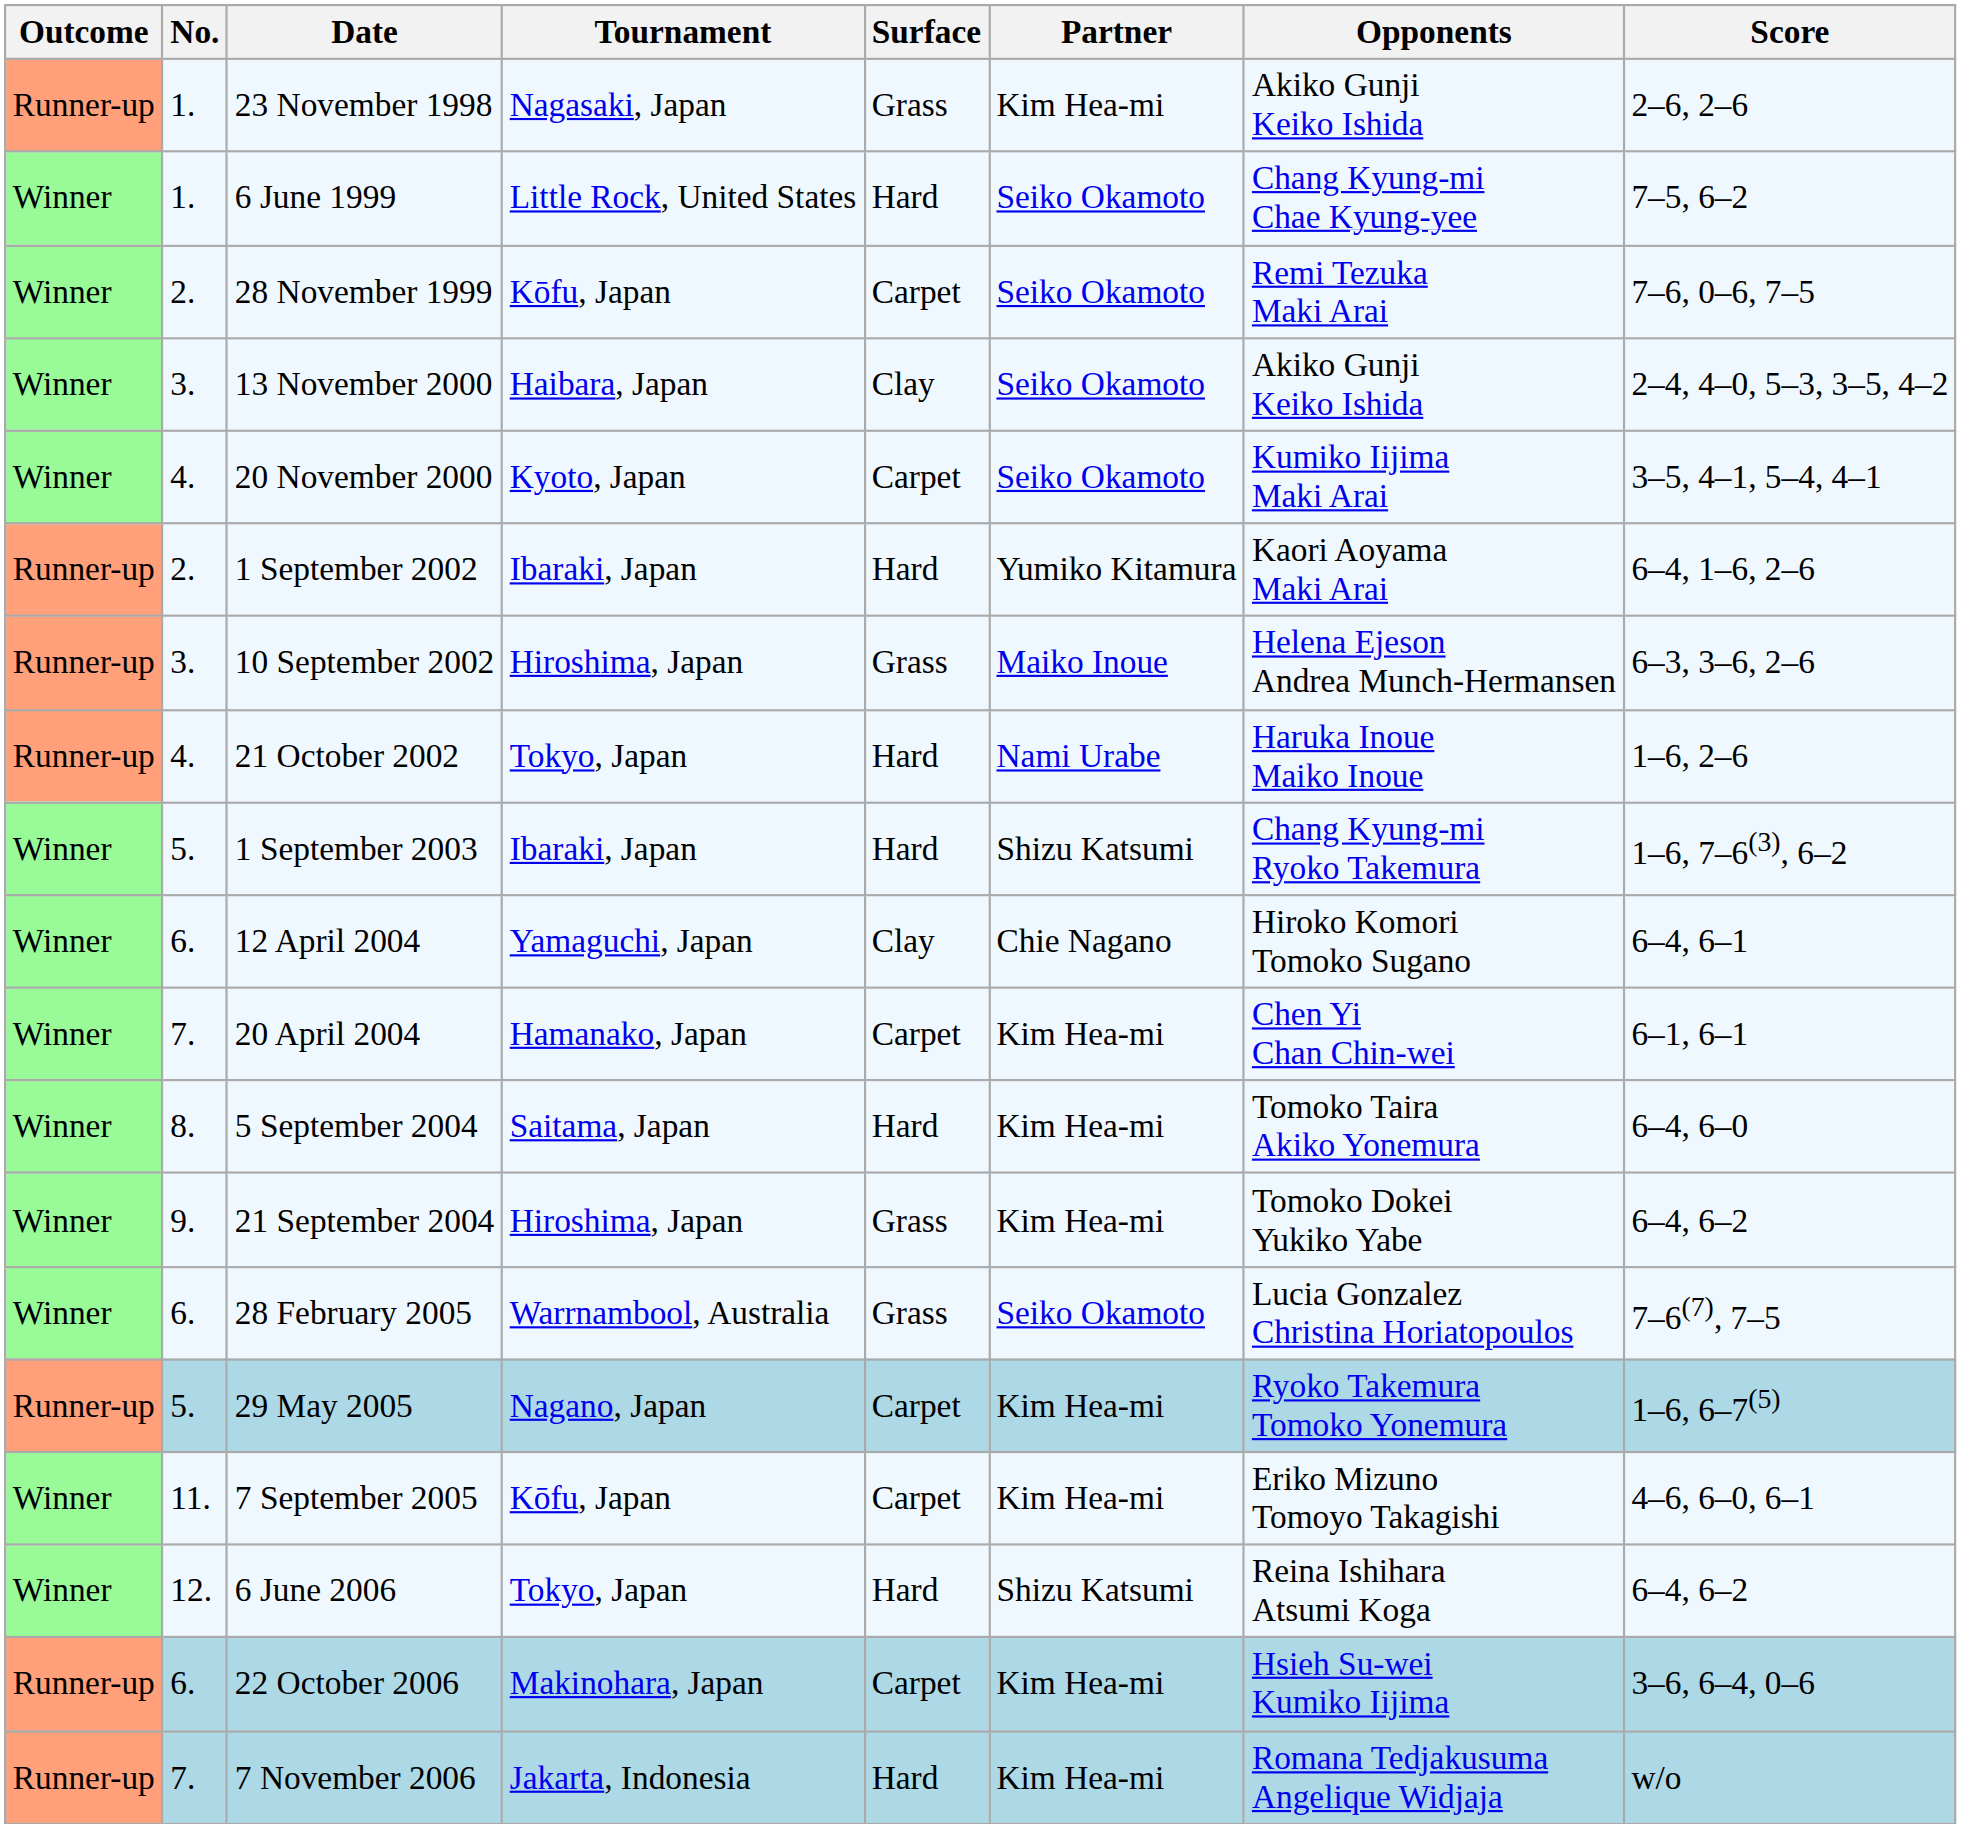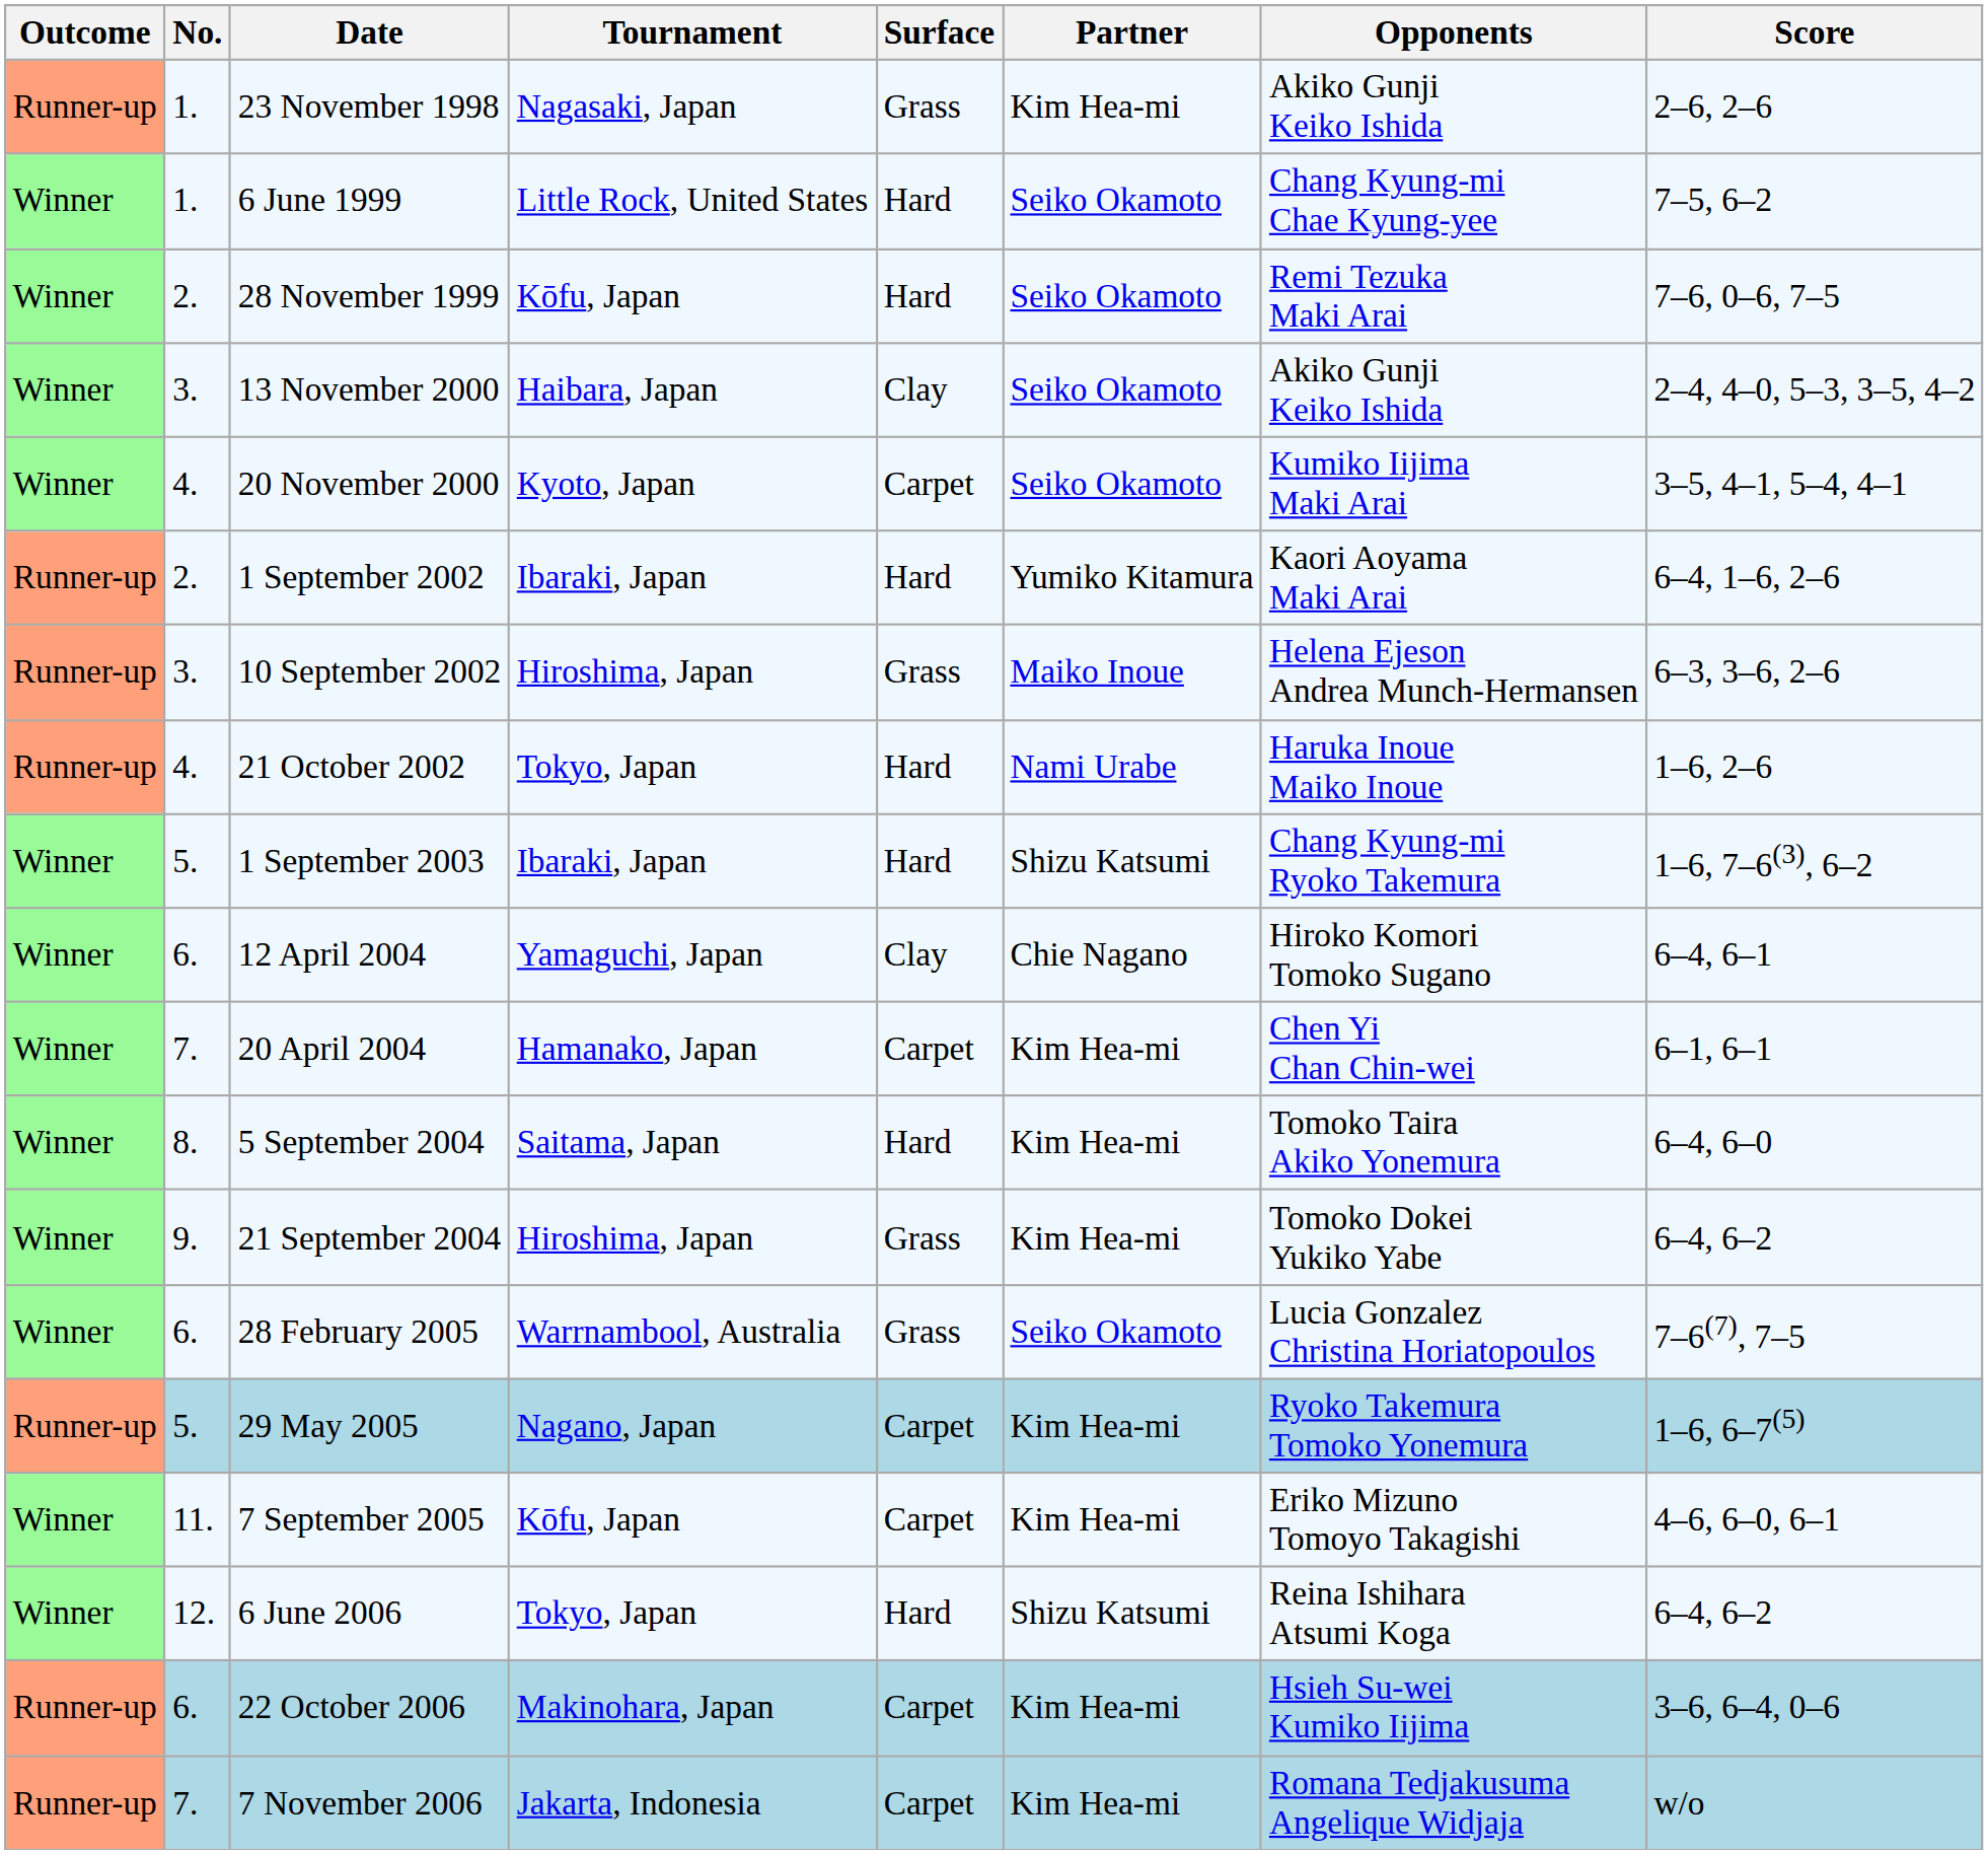 <table class="sortable wikitable" style=font-size:97%>
 <tr>
 <th>Outcome</th>
 <th>No.</th>
 <th>Date</th>
 <th>Tournament</th>
 <th>Surface</th>
 <th>Partner</th>
 <th>Opponents</th>
 <th>Score</th>
 </tr>
 <tr bgcolor="#f0f8ff">
 <td style="background:#ffa07a;">Runner-up</td>
 <td>1.</td>
 <td>23 November 1998</td>
 <td><a href='#'>Nagasaki</a>, Japan</td>
 <td>Grass</td>
 <td> Kim Hea-mi</td>
 <td> Akiko Gunji<br> <a href='#'>Keiko Ishida</a></td>
 <td>2–6, 2–6</td>
 </tr>
 <tr bgcolor="#f0f8ff">
 <td bgcolor="98FB98">Winner</td>
 <td>1.</td>
 <td>6 June 1999</td>
 <td><a href='#'>Little Rock</a>, United States</td>
 <td>Hard</td>
 <td> <a href='#'>Seiko Okamoto</a></td>
 <td> <a href='#'>Chang Kyung-mi</a> <br>  <a href='#'>Chae Kyung-yee</a></td>
 <td>7–5, 6–2</td>
 </tr>
 <tr bgcolor="#f0f8ff">
 <td bgcolor="98FB98">Winner</td>
 <td>2.</td>
 <td>28 November 1999</td>
 <td><a href='#'>Kōfu</a>, Japan</td>
-<td>Carpet</td>
+<td>Hard</td>
 <td> <a href='#'>Seiko Okamoto</a></td>
 <td> <a href='#'>Remi Tezuka</a><br> <a href='#'>Maki Arai</a></td>
 <td>7–6, 0–6, 7–5</td>
 </tr>
 <tr bgcolor="#f0f8ff">
 <td style="background:#98FB98;">Winner</td>
 <td>3.</td>
 <td>13 November 2000</td>
 <td><a href='#'>Haibara</a>, Japan</td>
 <td>Clay</td>
 <td> <a href='#'>Seiko Okamoto</a></td>
 <td> Akiko Gunji<br> <a href='#'>Keiko Ishida</a></td>
 <td>2–4, 4–0, 5–3, 3–5, 4–2</td>
 </tr>
 <tr bgcolor="#f0f8ff">
 <td bgcolor="98FB98">Winner</td>
 <td>4.</td>
 <td>20 November 2000</td>
 <td><a href='#'>Kyoto</a>, Japan</td>
 <td>Carpet</td>
 <td> <a href='#'>Seiko Okamoto</a></td>
 <td> <a href='#'>Kumiko Iijima</a><br> <a href='#'>Maki Arai</a></td>
 <td>3–5, 4–1, 5–4, 4–1</td>
 </tr>
 <tr bgcolor="#f0f8ff">
 <td bgcolor="FFA07A">Runner-up</td>
 <td>2.</td>
 <td>1 September 2002</td>
 <td><a href='#'>Ibaraki</a>, Japan</td>
 <td>Hard</td>
 <td> Yumiko Kitamura</td>
 <td> Kaori Aoyama<br> <a href='#'>Maki Arai</a></td>
 <td>6–4, 1–6, 2–6</td>
 </tr>
 <tr style="background:#f0f8ff;">
 <td bgcolor=FFA07A>Runner-up</td>
 <td>3.</td>
 <td>10 September 2002</td>
 <td><a href='#'>Hiroshima</a>, Japan</td>
 <td>Grass</td>
 <td> <a href='#'>Maiko Inoue</a></td>
 <td> <a href='#'>Helena Ejeson</a> <br>  Andrea Munch-Hermansen</td>
 <td>6–3, 3–6, 2–6</td>
 </tr>
 <tr style="background:#f0f8ff;">
 <td bgcolor=FFA07A>Runner-up</td>
 <td>4.</td>
 <td>21 October 2002</td>
 <td><a href='#'>Tokyo</a>, Japan</td>
 <td>Hard</td>
 <td> <a href='#'>Nami Urabe</a></td>
 <td> <a href='#'>Haruka Inoue</a> <br>  <a href='#'>Maiko Inoue</a></td>
 <td>1–6, 2–6</td>
 </tr>
 <tr style="background:#f0f8ff;">
 <td bgcolor="98FB98">Winner</td>
 <td>5.</td>
 <td>1 September 2003</td>
 <td><a href='#'>Ibaraki</a>, Japan</td>
 <td>Hard</td>
 <td> Shizu Katsumi</td>
 <td> <a href='#'>Chang Kyung-mi</a> <br>  <a href='#'>Ryoko Takemura</a></td>
 <td>1–6, 7–6<sup>(3)</sup>, 6–2</td>
 </tr>
 <tr style="background:#f0f8ff;">
 <td bgcolor="98FB98">Winner</td>
 <td>6.</td>
 <td>12 April 2004</td>
 <td><a href='#'>Yamaguchi</a>, Japan</td>
 <td>Clay</td>
 <td> Chie Nagano</td>
 <td> Hiroko Komori <br>  Tomoko Sugano</td>
 <td>6–4, 6–1</td>
 </tr>
 <tr style="background:#f0f8ff;">
 <td bgcolor="98FB98">Winner</td>
 <td>7.</td>
 <td>20 April 2004</td>
 <td><a href='#'>Hamanako</a>, Japan</td>
 <td>Carpet</td>
 <td> Kim Hea-mi</td>
 <td> <a href='#'>Chen Yi</a> <br>  <a href='#'>Chan Chin-wei</a></td>
 <td>6–1, 6–1</td>
 </tr>
 <tr style="background:#f0f8ff;">
 <td bgcolor="98FB98">Winner</td>
 <td>8.</td>
 <td>5 September 2004</td>
 <td><a href='#'>Saitama</a>, Japan</td>
 <td>Hard</td>
 <td> Kim Hea-mi</td>
 <td> Tomoko Taira <br>  <a href='#'>Akiko Yonemura</a></td>
 <td>6–4, 6–0</td>
 </tr>
 <tr style="background:#f0f8ff;">
 <td bgcolor="98FB98">Winner</td>
 <td>9.</td>
 <td>21 September 2004</td>
 <td><a href='#'>Hiroshima</a>, Japan</td>
 <td>Grass</td>
 <td> Kim Hea-mi</td>
 <td> Tomoko Dokei <br>  Yukiko Yabe</td>
 <td>6–4, 6–2</td>
 </tr>
 <tr style="background:#f0f8ff;">
 <td bgcolor="98FB98">Winner</td>
 <td>6.</td>
 <td>28 February 2005</td>
 <td><a href='#'>Warrnambool</a>, Australia</td>
 <td>Grass</td>
 <td> <a href='#'>Seiko Okamoto</a></td>
 <td> Lucia Gonzalez <br>  <a href='#'>Christina Horiatopoulos</a></td>
 <td>7–6<sup>(7)</sup>, 7–5</td>
 </tr>
 <tr style="background:lightblue;">
 <td bgcolor="FFA07A">Runner-up</td>
 <td>5.</td>
 <td>29 May 2005</td>
 <td><a href='#'>Nagano</a>, Japan</td>
 <td>Carpet</td>
 <td> Kim Hea-mi</td>
 <td> <a href='#'>Ryoko Takemura</a> <br>  <a href='#'>Tomoko Yonemura</a></td>
 <td>1–6, 6–7<sup>(5)</sup></td>
 </tr>
 <tr style="background:#f0f8ff;">
 <td bgcolor="98FB98">Winner</td>
 <td>11.</td>
 <td>7 September 2005</td>
 <td><a href='#'>Kōfu</a>, Japan</td>
 <td>Carpet</td>
 <td> Kim Hea-mi</td>
 <td> Eriko Mizuno <br>  Tomoyo Takagishi</td>
 <td>4–6, 6–0, 6–1</td>
 </tr>
 <tr style="background:#f0f8ff;">
 <td bgcolor="98FB98">Winner</td>
 <td>12.</td>
 <td>6 June 2006</td>
 <td><a href='#'>Tokyo</a>, Japan</td>
 <td>Hard</td>
 <td> Shizu Katsumi</td>
 <td> Reina Ishihara <br>  Atsumi Koga</td>
 <td>6–4, 6–2</td>
 </tr>
 <tr style="background:lightblue;">
 <td bgcolor="FFA07A">Runner-up</td>
 <td>6.</td>
 <td>22 October 2006</td>
 <td><a href='#'>Makinohara</a>, Japan</td>
 <td>Carpet</td>
 <td> Kim Hea-mi</td>
 <td> <a href='#'>Hsieh Su-wei</a> <br>  <a href='#'>Kumiko Iijima</a></td>
 <td>3–6, 6–4, 0–6</td>
 </tr>
 <tr style="background:lightblue;">
 <td bgcolor=FFA07A>Runner-up</td>
 <td>7.</td>
 <td>7 November 2006</td>
 <td><a href='#'>Jakarta</a>, Indonesia</td>
-<td>Hard</td>
+<td>Carpet</td>
 <td> Kim Hea-mi</td>
 <td> <a href='#'>Romana Tedjakusuma</a> <br>  <a href='#'>Angelique Widjaja</a></td>
 <td>w/o</td>
 </tr>
 </table>
